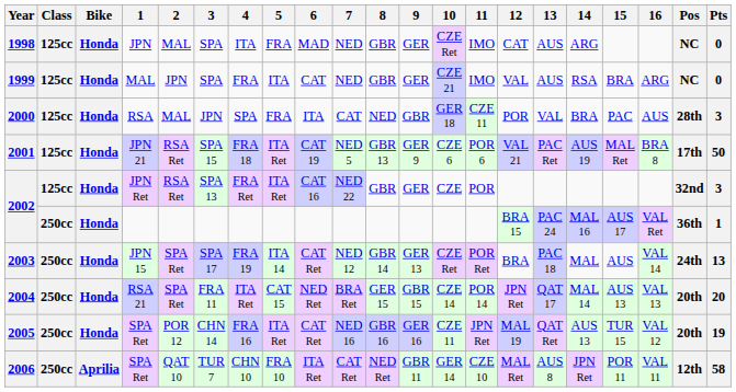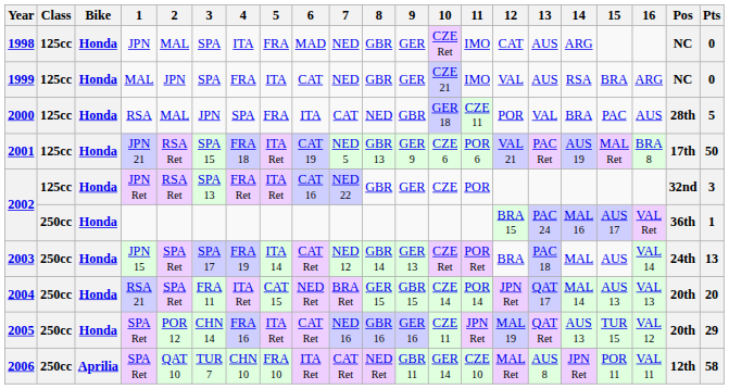 <table class="wikitable" style="text-align:center">
 <tr>
 <th>Year</th>
 <th>Class</th>
 <th>Bike</th>
 <th>1</th>
 <th>2</th>
 <th>3</th>
 <th>4</th>
 <th>5</th>
 <th>6</th>
 <th>7</th>
 <th>8</th>
 <th>9</th>
 <th>10</th>
 <th>11</th>
 <th>12</th>
 <th>13</th>
 <th>14</th>
 <th>15</th>
 <th>16</th>
 <th>Pos</th>
 <th>Pts</th>
 </tr>
 <tr>
 <th><a href='#'>1998</a></th>
 <th>125cc</th>
 <th><a href='#'>Honda</a></th>
 <td><a href='#'>JPN</a></td>
 <td><a href='#'>MAL</a></td>
 <td><a href='#'>SPA</a></td>
 <td><a href='#'>ITA</a></td>
 <td><a href='#'>FRA</a></td>
 <td><a href='#'>MAD</a></td>
 <td><a href='#'>NED</a></td>
 <td><a href='#'>GBR</a></td>
 <td><a href='#'>GER</a></td>
 <td style="background:#EFCFFF;"><a href='#'>CZE</a><br><small>Ret</small></td>
 <td><a href='#'>IMO</a></td>
 <td><a href='#'>CAT</a></td>
 <td><a href='#'>AUS</a></td>
 <td><a href='#'>ARG</a></td>
 <td></td>
 <td></td>
 <th>NC</th>
 <th>0</th>
 </tr>
 <tr>
 <th><a href='#'>1999</a></th>
 <th>125cc</th>
 <th><a href='#'>Honda</a></th>
 <td><a href='#'>MAL</a></td>
 <td><a href='#'>JPN</a></td>
 <td><a href='#'>SPA</a></td>
 <td><a href='#'>FRA</a></td>
 <td><a href='#'>ITA</a></td>
 <td><a href='#'>CAT</a></td>
 <td><a href='#'>NED</a></td>
 <td><a href='#'>GBR</a></td>
 <td><a href='#'>GER</a></td>
 <td style="background:#CFCFFF;"><a href='#'>CZE</a><br><small>21</small></td>
 <td><a href='#'>IMO</a></td>
 <td><a href='#'>VAL</a></td>
 <td><a href='#'>AUS</a></td>
 <td><a href='#'>RSA</a></td>
 <td><a href='#'>BRA</a></td>
 <td><a href='#'>ARG</a></td>
 <th>NC</th>
 <th>0</th>
 </tr>
 <tr>
 <th><a href='#'>2000</a></th>
 <th>125cc</th>
 <th><a href='#'>Honda</a></th>
 <td><a href='#'>RSA</a></td>
 <td><a href='#'>MAL</a></td>
 <td><a href='#'>JPN</a></td>
 <td><a href='#'>SPA</a></td>
 <td><a href='#'>FRA</a></td>
 <td><a href='#'>ITA</a></td>
 <td><a href='#'>CAT</a></td>
 <td><a href='#'>NED</a></td>
 <td><a href='#'>GBR</a></td>
 <td style="background:#CFCFFF;"><a href='#'>GER</a><br><small>18</small></td>
 <td style="background:#DFFFDF;"><a href='#'>CZE</a><br><small>11</small></td>
 <td><a href='#'>POR</a></td>
 <td><a href='#'>VAL</a></td>
 <td><a href='#'>BRA</a></td>
 <td><a href='#'>PAC</a></td>
 <td><a href='#'>AUS</a></td>
 <th>28th</th>
-<th>3</th>
+<th>5</th>
 </tr>
 <tr>
 <th><a href='#'>2001</a></th>
 <th>125cc</th>
 <th><a href='#'>Honda</a></th>
 <td style="background:#CFCFFF;"><a href='#'>JPN</a><br><small>21</small></td>
 <td style="background:#EFCFFF;"><a href='#'>RSA</a><br><small>Ret</small></td>
 <td style="background:#DFFFDF;"><a href='#'>SPA</a><br><small>15</small></td>
 <td style="background:#CFCFFF;"><a href='#'>FRA</a><br><small>18</small></td>
 <td style="background:#EFCFFF;"><a href='#'>ITA</a><br><small>Ret</small></td>
 <td style="background:#CFCFFF;"><a href='#'>CAT</a><br><small>19</small></td>
 <td style="background:#DFFFDF;"><a href='#'>NED</a><br><small>5</small></td>
 <td style="background:#DFFFDF;"><a href='#'>GBR</a><br><small>13</small></td>
 <td style="background:#DFFFDF;"><a href='#'>GER</a><br><small>9</small></td>
 <td style="background:#DFFFDF;"><a href='#'>CZE</a><br><small>6</small></td>
 <td style="background:#DFFFDF;"><a href='#'>POR</a><br><small>6</small></td>
 <td style="background:#CFCFFF;"><a href='#'>VAL</a><br><small>21</small></td>
 <td style="background:#EFCFFF;"><a href='#'>PAC</a><br><small>Ret</small></td>
 <td style="background:#CFCFFF;"><a href='#'>AUS</a><br><small>19</small></td>
 <td style="background:#EFCFFF;"><a href='#'>MAL</a><br><small>Ret</small></td>
 <td style="background:#DFFFDF;"><a href='#'>BRA</a><br><small>8</small></td>
 <th>17th</th>
 <th>50</th>
 </tr>
 <tr>
 <th rowspan=2 align="left"><a href='#'>2002</a></th>
 <th>125cc</th>
 <th><a href='#'>Honda</a></th>
 <td style="background:#EFCFFF;"><a href='#'>JPN</a><br><small>Ret</small></td>
 <td style="background:#EFCFFF;"><a href='#'>RSA</a><br><small>Ret</small></td>
 <td style="background:#DFFFDF;"><a href='#'>SPA</a><br><small>13</small></td>
 <td style="background:#EFCFFF;"><a href='#'>FRA</a><br><small>Ret</small></td>
 <td style="background:#EFCFFF;"><a href='#'>ITA</a><br><small>Ret</small></td>
 <td style="background:#CFCFFF;"><a href='#'>CAT</a><br><small>16</small></td>
 <td style="background:#CFCFFF;"><a href='#'>NED</a><br><small>22</small></td>
 <td><a href='#'>GBR</a></td>
 <td><a href='#'>GER</a></td>
 <td><a href='#'>CZE</a></td>
 <td><a href='#'>POR</a></td>
 <td></td>
 <td></td>
 <td></td>
 <td></td>
 <td></td>
 <th>32nd</th>
 <th>3</th>
 </tr>
 <tr>
 <th>250cc</th>
 <th><a href='#'>Honda</a></th>
 <td></td>
 <td></td>
 <td></td>
 <td></td>
 <td></td>
 <td></td>
 <td></td>
 <td></td>
 <td></td>
 <td></td>
 <td></td>
 <td style="background:#DFFFDF;"><a href='#'>BRA</a><br><small>15</small></td>
 <td style="background:#CFCFFF;"><a href='#'>PAC</a><br><small>24</small></td>
 <td style="background:#CFCFFF;"><a href='#'>MAL</a><br><small>16</small></td>
 <td style="background:#CFCFFF;"><a href='#'>AUS</a><br><small>17</small></td>
 <td style="background:#EFCFFF;"><a href='#'>VAL</a><br><small>Ret</small></td>
 <th>36th</th>
 <th>1</th>
 </tr>
 <tr>
 <th><a href='#'>2003</a></th>
 <th>250cc</th>
 <th><a href='#'>Honda</a></th>
 <td style="background:#DFFFDF;"><a href='#'>JPN</a><br><small>15</small></td>
 <td style="background:#EFCFFF;"><a href='#'>SPA</a><br><small>Ret</small></td>
 <td style="background:#CFCFFF;"><a href='#'>SPA</a><br><small>17</small></td>
 <td style="background:#CFCFFF;"><a href='#'>FRA</a><br><small>19</small></td>
 <td style="background:#DFFFDF;"><a href='#'>ITA</a><br><small>14</small></td>
 <td style="background:#EFCFFF;"><a href='#'>CAT</a><br><small>Ret</small></td>
 <td style="background:#DFFFDF;"><a href='#'>NED</a><br><small>12</small></td>
 <td style="background:#DFFFDF;"><a href='#'>GBR</a><br><small>14</small></td>
 <td style="background:#DFFFDF;"><a href='#'>GER</a><br><small>13</small></td>
 <td style="background:#EFCFFF;"><a href='#'>CZE</a><br><small>Ret</small></td>
 <td style="background:#EFCFFF;"><a href='#'>POR</a><br><small>Ret</small></td>
 <td><a href='#'>BRA</a></td>
 <td style="background:#CFCFFF;"><a href='#'>PAC</a><br><small>18</small></td>
 <td><a href='#'>MAL</a></td>
 <td><a href='#'>AUS</a></td>
 <td style="background:#DFFFDF;"><a href='#'>VAL</a><br><small>14</small></td>
 <th>24th</th>
 <th>13</th>
 </tr>
 <tr>
 <th><a href='#'>2004</a></th>
 <th>250cc</th>
 <th><a href='#'>Honda</a></th>
 <td style="background:#CFCFFF;"><a href='#'>RSA</a><br><small>21</small></td>
 <td style="background:#EFCFFF;"><a href='#'>SPA</a><br><small>Ret</small></td>
 <td style="background:#DFFFDF;"><a href='#'>FRA</a><br><small>11</small></td>
 <td style="background:#EFCFFF;"><a href='#'>ITA</a><br><small>Ret</small></td>
 <td style="background:#DFFFDF;"><a href='#'>CAT</a><br><small>15</small></td>
 <td style="background:#EFCFFF;"><a href='#'>NED</a><br><small>Ret</small></td>
 <td style="background:#EFCFFF;"><a href='#'>BRA</a><br><small>Ret</small></td>
 <td style="background:#DFFFDF;"><a href='#'>GER</a><br><small>15</small></td>
 <td style="background:#DFFFDF;"><a href='#'>GBR</a><br><small>15</small></td>
 <td style="background:#DFFFDF;"><a href='#'>CZE</a><br><small>14</small></td>
 <td style="background:#DFFFDF;"><a href='#'>POR</a><br><small>14</small></td>
 <td style="background:#EFCFFF;"><a href='#'>JPN</a><br><small>Ret</small></td>
 <td style="background:#CFCFFF;"><a href='#'>QAT</a><br><small>17</small></td>
 <td style="background:#DFFFDF;"><a href='#'>MAL</a><br><small>14</small></td>
 <td style="background:#DFFFDF;"><a href='#'>AUS</a><br><small>13</small></td>
 <td style="background:#DFFFDF;"><a href='#'>VAL</a><br><small>13</small></td>
 <th>20th</th>
 <th>20</th>
 </tr>
 <tr>
 <th><a href='#'>2005</a></th>
 <th>250cc</th>
 <th><a href='#'>Honda</a></th>
 <td style="background:#EFCFFF;"><a href='#'>SPA</a><br><small>Ret</small></td>
 <td style="background:#DFFFDF;"><a href='#'>POR</a><br><small>12</small></td>
 <td style="background:#DFFFDF;"><a href='#'>CHN</a><br><small>14</small></td>
 <td style="background:#CFCFFF;"><a href='#'>FRA</a><br><small>16</small></td>
 <td style="background:#EFCFFF;"><a href='#'>ITA</a><br><small>Ret</small></td>
 <td style="background:#EFCFFF;"><a href='#'>CAT</a><br><small>Ret</small></td>
 <td style="background:#CFCFFF;"><a href='#'>NED</a><br><small>16</small></td>
 <td style="background:#CFCFFF;"><a href='#'>GBR</a><br><small>16</small></td>
 <td style="background:#CFCFFF;"><a href='#'>GER</a><br><small>16</small></td>
 <td style="background:#DFFFDF;"><a href='#'>CZE</a><br><small>11</small></td>
 <td style="background:#EFCFFF;"><a href='#'>JPN</a><br><small>Ret</small></td>
 <td style="background:#CFCFFF;"><a href='#'>MAL</a><br><small>19</small></td>
 <td style="background:#EFCFFF;"><a href='#'>QAT</a><br><small>Ret</small></td>
 <td style="background:#DFFFDF;"><a href='#'>AUS</a><br><small>13</small></td>
 <td style="background:#DFFFDF;"><a href='#'>TUR</a><br><small>15</small></td>
 <td style="background:#DFFFDF;"><a href='#'>VAL</a><br><small>12</small></td>
 <th>20th</th>
-<th>19</th>
+<th>29</th>
 </tr>
 <tr>
 <th><a href='#'>2006</a></th>
 <th>250cc</th>
 <th><a href='#'>Aprilia</a></th>
 <td style="background:#EFCFFF;"><a href='#'>SPA</a><br><small>Ret</small></td>
 <td style="background:#DFFFDF;"><a href='#'>QAT</a><br><small>10</small></td>
 <td style="background:#DFFFDF;"><a href='#'>TUR</a><br><small>7</small></td>
 <td style="background:#DFFFDF;"><a href='#'>CHN</a><br><small>10</small></td>
 <td style="background:#DFFFDF;"><a href='#'>FRA</a><br><small>10</small></td>
 <td style="background:#EFCFFF;"><a href='#'>ITA</a><br><small>Ret</small></td>
 <td style="background:#EFCFFF;"><a href='#'>CAT</a><br><small>Ret</small></td>
 <td style="background:#EFCFFF;"><a href='#'>NED</a><br><small>Ret</small></td>
 <td style="background:#DFFFDF;"><a href='#'>GBR</a><br><small>11</small></td>
 <td style="background:#DFFFDF;"><a href='#'>GER</a><br><small>14</small></td>
 <td style="background:#DFFFDF;"><a href='#'>CZE</a><br><small>10</small></td>
 <td style="background:#EFCFFF;"><a href='#'>MAL</a><br><small>Ret</small></td>
 <td style="background:#DFFFDF;"><a href='#'>AUS</a><br><small>8</small></td>
 <td style="background:#EFCFFF;"><a href='#'>JPN</a><br><small>Ret</small></td>
 <td style="background:#DFFFDF;"><a href='#'>POR</a><br><small>11</small></td>
 <td style="background:#DFFFDF;"><a href='#'>VAL</a><br><small>11</small></td>
 <th>12th</th>
 <th>58</th>
 </tr>
 </table>
